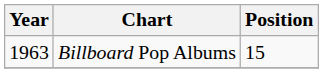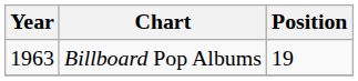 <table class="wikitable">
 <tr>
 <th>Year</th>
 <th>Chart</th>
 <th>Position</th>
 </tr>
 <tr>
 <td>1963</td>
 <td><em>Billboard</em> Pop Albums</td>
-<td>15</td>
+<td>19</td>
 </tr>
 <tr>
 </tr>
 </table>
